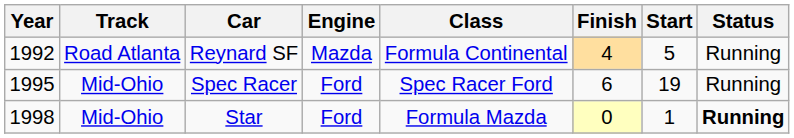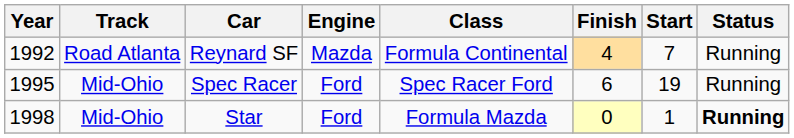 <table class="wikitable" style="text-align:center; font-size:90%">
 <tr>
 <th>Year</th>
 <th>Track</th>
 <th>Car</th>
 <th>Engine</th>
 <th>Class</th>
 <th>Finish</th>
 <th>Start</th>
 <th>Status</th>
 </tr>
 <tr>
 <td>1992</td>
 <td><a href='#'>Road Atlanta</a></td>
 <td><a href='#'>Reynard</a> SF</td>
 <td><a href='#'>Mazda</a></td>
 <td><a href='#'>Formula Continental</a></td>
 <td style="background-color:#FFDF9F">4</td>
-<td>5</td>
+<td>7</td>
 <td>Running</td>
 </tr>
 <tr>
 <td>1995</td>
 <td><a href='#'>Mid-Ohio</a></td>
 <td><a href='#'>Spec Racer</a></td>
 <td><a href='#'>Ford</a></td>
 <td><a href='#'>Spec Racer Ford</a></td>
 <td>6</td>
 <td>19</td>
 <td>Running</td>
 </tr>
 <tr>
 <td>1998</td>
 <td><a href='#'>Mid-Ohio</a></td>
 <td><a href='#'>Star</a></td>
 <td><a href='#'>Ford</a></td>
 <td><a href='#'>Formula Mazda</a></td>
 <td style="background-color:#FFFFBF">0</td>
 <td>1</td>
 <td><strong>Running</strong></td>
 </tr>
 </table>
